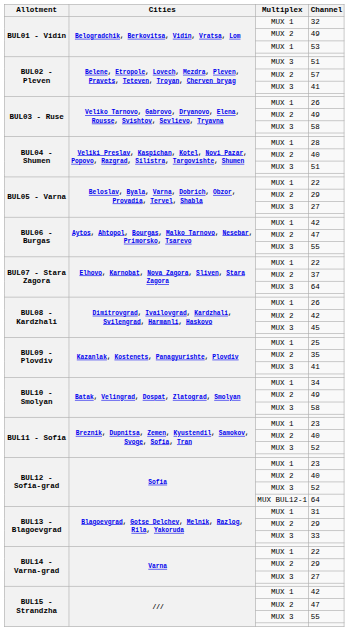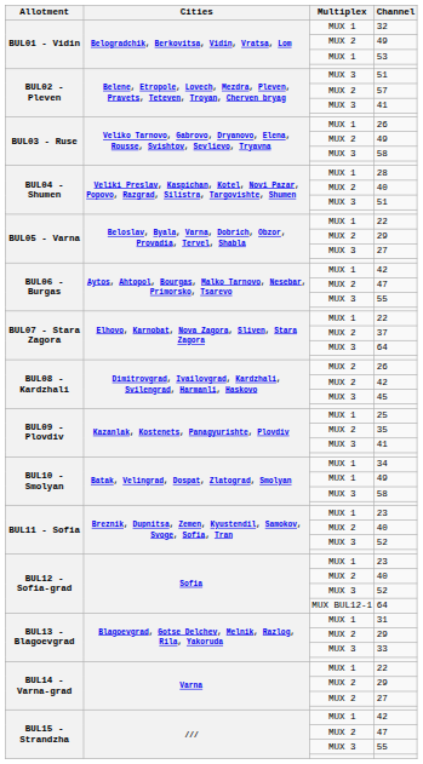 <table class="wikitable" style="font-size: 95%;">
 <tr>
 <th>Allotment</th>
 <th>Cities</th>
 <th>Multiplex</th>
 <th>Channel</th>
 </tr>
 <tr>
 <th rowspan="4" width="100">BUL01 - Vidin</th>
 <th rowspan="4" width="300"><small><a href='#'>Belogradchik</a>, <a href='#'>Berkovitsa</a>, <a href='#'>Vidin</a>, <a href='#'>Vratsa</a>, <a href='#'>Lom</a></small>  </th>
 <td style="text-align: center;">MUX 1</td>
 <td>32</td>
 </tr>
 <tr>
 <td style="text-align: center;">MUX 2</td>
 <td>49</td>
 </tr>
 <tr>
 <td style="text-align: center;">MUX 1</td>
 <td>53</td>
 </tr>
 <tr>
 <td></td>
 <td></td>
 </tr>
 <tr>
 <th rowspan="4" width="100">BUL02 - Pleven</th>
 <th rowspan="4" width="300"><small><a href='#'>Belene</a>, <a href='#'>Etropole</a>, <a href='#'>Lovech</a>, <a href='#'>Mezdra</a>, <a href='#'>Pleven</a>, <a href='#'>Pravets</a>, <a href='#'>Teteven</a>, <a href='#'>Troyan</a>, <a href='#'>Cherven bryag</a></small></th>
 <td style="text-align: center;">MUX 3</td>
 <td>51</td>
 </tr>
 <tr>
 <td style="text-align: center;">MUX 2</td>
 <td>57</td>
 </tr>
 <tr>
 <td style="text-align: center;">MUX 3</td>
 <td>41</td>
 </tr>
 <tr>
 <td></td>
 <td></td>
 </tr>
 <tr>
 <th rowspan="4" width="100">BUL03 - Ruse</th>
 <th rowspan="4" width="300"><small> <a href='#'>Veliko Tarnovo</a>, <a href='#'>Gabrovo</a>, <a href='#'>Dryanovo</a>, <a href='#'>Elena</a>, <a href='#'>Rousse</a>, <a href='#'>Svishtov</a>, <a href='#'>Sevlievo</a>, <a href='#'>Tryavna</a></small>  </th>
 <td style="text-align: center;">MUX 1</td>
 <td>26</td>
 </tr>
 <tr>
 <td style="text-align: center;">MUX 2</td>
 <td>49</td>
 </tr>
 <tr>
 <td style="text-align: center;">MUX 3</td>
 <td>58</td>
 </tr>
 <tr>
 <td></td>
 <td></td>
 </tr>
 <tr>
 <th rowspan="4" width="100">BUL04 - Shumen</th>
 <th rowspan="4" width="300"><small> <a href='#'>Veliki Preslav</a>, <a href='#'>Kaspichan</a>, <a href='#'>Kotel</a>, <a href='#'>Novi Pazar</a>, <a href='#'>Popovo</a>, <a href='#'>Razgrad</a>, <a href='#'>Silistra</a>, <a href='#'>Targovishte</a>, <a href='#'>Shumen</a></small>  </th>
 <td style="text-align: center;">MUX 1</td>
 <td>28</td>
 </tr>
 <tr>
 <td style="text-align: center;">MUX 2</td>
 <td>40</td>
 </tr>
 <tr>
 <td style="text-align: center;">MUX 3</td>
 <td>51</td>
 </tr>
 <tr>
 <td></td>
 <td></td>
 </tr>
 <tr>
 <th rowspan="4" width="100">BUL05 - Varna</th>
 <th rowspan="4" width="300"><small><a href='#'>Beloslav</a>, <a href='#'>Byala</a>, <a href='#'>Varna</a>, <a href='#'>Dobrich</a>, <a href='#'>Obzor</a>, <a href='#'>Provadia</a>, <a href='#'>Tervel</a>, <a href='#'>Shabla</a></small>  </th>
 <td style="text-align: center;">MUX 1</td>
 <td>22</td>
 </tr>
 <tr>
 <td style="text-align: center;">MUX 2</td>
 <td>29</td>
 </tr>
 <tr>
 <td style="text-align: center;">MUX 3</td>
 <td>27</td>
 </tr>
 <tr>
 <td></td>
 <td></td>
 </tr>
 <tr>
 <th rowspan="4" width="100">BUL06 - Burgas</th>
 <th rowspan="4" width="300"><small><a href='#'>Aytos</a>, <a href='#'>Ahtopol</a>, <a href='#'>Bourgas</a>, <a href='#'>Malko Tarnovo</a>, <a href='#'>Nesebar</a>, <a href='#'>Primorsko</a>, <a href='#'>Tsarevo</a></small>  </th>
 <td style="text-align: center;">MUX 1</td>
 <td>42</td>
 </tr>
 <tr>
 <td style="text-align: center;">MUX 2</td>
 <td>47</td>
 </tr>
 <tr>
 <td style="text-align: center;">MUX 3</td>
 <td>55</td>
 </tr>
 <tr>
 <td></td>
 <td></td>
 </tr>
 <tr>
 <th rowspan="4" width="100">BUL07 - Stara Zagora</th>
 <th rowspan="4" width="300"><small><a href='#'>Elhovo</a>, <a href='#'>Karnobat</a>, <a href='#'>Nova Zagora</a>, <a href='#'>Sliven</a>, <a href='#'>Stara Zagora</a></small>  </th>
 <td style="text-align: center;">MUX 1</td>
 <td>22</td>
 </tr>
 <tr>
 <td style="text-align: center;">MUX 2</td>
 <td>37</td>
 </tr>
 <tr>
 <td style="text-align: center;">MUX 3</td>
 <td>64</td>
 </tr>
 <tr>
 <td></td>
 <td></td>
 </tr>
 <tr>
 <th rowspan="4" width="100">BUL08 - Kardzhali</th>
 <th rowspan="4" width="300"><small><a href='#'>Dimitrovgrad</a>, <a href='#'>Ivailovgrad</a>, <a href='#'>Kardzhali</a>, <a href='#'>Svilengrad</a>, <a href='#'>Harmanli</a>, <a href='#'>Haskovo</a></small>  </th>
-<td style="text-align: center;">MUX 1</td>
+<td style="text-align: center;">MUX 2</td>
 <td>26</td>
 </tr>
 <tr>
 <td style="text-align: center;">MUX 2</td>
 <td>42</td>
 </tr>
 <tr>
 <td style="text-align: center;">MUX 3</td>
 <td>45</td>
 </tr>
 <tr>
 <td></td>
 <td></td>
 </tr>
 <tr>
 <th rowspan="4" width="100">BUL09 - Plovdiv</th>
 <th rowspan="4" width="300"><small><a href='#'>Kazanlak</a>, <a href='#'>Kostenets</a>, <a href='#'>Panagyurishte</a>, <a href='#'>Plovdiv</a></small>  </th>
 <td style="text-align: center;">MUX 1</td>
 <td>25</td>
 </tr>
 <tr>
 <td style="text-align: center;">MUX 2</td>
 <td>35</td>
 </tr>
 <tr>
 <td style="text-align: center;">MUX 3</td>
 <td>41</td>
 </tr>
 <tr>
 <td></td>
 <td></td>
 </tr>
 <tr>
 <th rowspan="4" width="100">BUL10 - Smolyan</th>
 <th rowspan="4" width="300"><small><a href='#'>Batak</a>, <a href='#'>Velingrad</a>, <a href='#'>Dospat</a>, <a href='#'>Zlatograd</a>, <a href='#'>Smolyan</a></small>  </th>
 <td style="text-align: center;">MUX 1</td>
 <td>34</td>
 </tr>
 <tr>
-<td style="text-align: center;">MUX 2</td>
+<td style="text-align: center;">MUX 1</td>
 <td>49</td>
 </tr>
 <tr>
 <td style="text-align: center;">MUX 3</td>
 <td>58</td>
 </tr>
 <tr>
 <td></td>
 <td></td>
 </tr>
 <tr>
 <th rowspan="4" width="100">BUL11 - Sofia</th>
 <th rowspan="4" width="300"><small><a href='#'>Breznik</a>, <a href='#'>Dupnitsa</a>, <a href='#'>Zemen</a>, <a href='#'>Kyustendil</a>, <a href='#'>Samokov</a>, <a href='#'>Svoge</a>, <a href='#'>Sofia</a>, <a href='#'>Tran</a> </small>  </th>
 <td style="text-align: center;">MUX 1</td>
 <td>23</td>
 </tr>
 <tr>
 <td style="text-align: center;">MUX 2</td>
 <td>40</td>
 </tr>
 <tr>
 <td style="text-align: center;">MUX 3</td>
 <td>52</td>
 </tr>
 <tr>
 <td></td>
 <td></td>
 </tr>
 <tr>
 <th rowspan="4" width="100">BUL12 - Sofia-grad</th>
 <th rowspan="4" width="300"><small><a href='#'>Sofia</a></small>  </th>
 <td style="text-align: center;">MUX 1</td>
 <td>23</td>
 </tr>
 <tr>
 <td style="text-align: center;">MUX 2</td>
 <td>40</td>
 </tr>
 <tr>
 <td style="text-align: center;">MUX 3</td>
 <td>52</td>
 </tr>
 <tr>
 <td style="text-align: center;">MUX BUL12-1</td>
 <td>64</td>
 </tr>
 <tr>
 <th rowspan="4" width="100">BUL13 - Blagoevgrad</th>
 <th rowspan="4" width="300"><small><a href='#'>Blagoevgrad</a>, <a href='#'>Gotse Delchev</a>, <a href='#'>Melnik</a>, <a href='#'>Razlog</a>, <a href='#'>Rila</a>, <a href='#'>Yakoruda</a></small>  </th>
 <td style="text-align: center;">MUX 1</td>
 <td>31</td>
 </tr>
 <tr>
 <td style="text-align: center;">MUX 2</td>
 <td>29</td>
 </tr>
 <tr>
 <td style="text-align: center;">MUX 3</td>
 <td>33</td>
 </tr>
 <tr>
 <td></td>
 <td></td>
 </tr>
 <tr>
 <th rowspan="4" width="100">BUL14 - Varna-grad</th>
 <th rowspan="4" width="300"><small><a href='#'>Varna</a></small>  </th>
 <td style="text-align: center;">MUX 1</td>
 <td>22</td>
 </tr>
 <tr>
 <td style="text-align: center;">MUX 2</td>
 <td>29</td>
 </tr>
 <tr>
-<td style="text-align: center;">MUX 3</td>
+<td style="text-align: center;">MUX 2</td>
 <td>27</td>
 </tr>
 <tr>
 <td></td>
 <td></td>
 </tr>
 <tr>
 <th rowspan="4" width="100">BUL15 - Strandzha</th>
 <th rowspan="4" width="300"><small> /// </small>  </th>
 <td style="text-align: center;">MUX 1</td>
 <td>42</td>
 </tr>
 <tr>
 <td style="text-align: center;">MUX 2</td>
 <td>47</td>
 </tr>
 <tr>
 <td style="text-align: center;">MUX 3</td>
 <td>55</td>
 </tr>
 <tr>
 <td></td>
 <td></td>
 </tr>
 </table>
